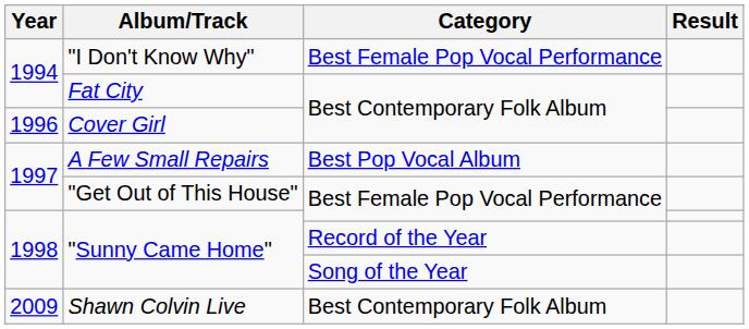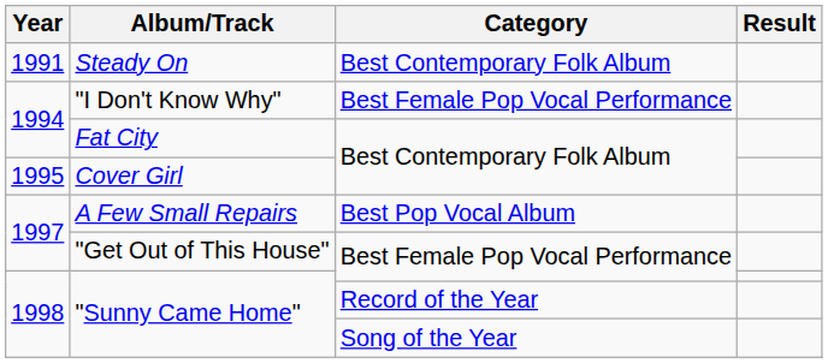 <table class="wikitable">
 <tr>
 <th>Year</th>
 <th>Album/Track</th>
 <th>Category</th>
 <th>Result</th>
+</tr>
+<tr>
+<td><a href='#'>1991</a></td>
+<td><em><a href='#'>Steady On</a></em></td>
+<td><a href='#'>Best Contemporary Folk Album</a></td>
+<td></td>
 </tr>
 <tr>
 <td rowspan="2"><a href='#'>1994</a></td>
 <td>"I Don't Know Why"</td>
 <td><a href='#'>Best Female Pop Vocal Performance</a></td>
 <td></td>
 </tr>
 <tr>
 <td><em><a href='#'>Fat City</a></em></td>
 <td rowspan="2">Best Contemporary Folk Album</td>
 <td></td>
 </tr>
 <tr>
-<td><a href='#'>1996</a></td>
+<td><a href='#'>1995</a></td>
 <td><em><a href='#'>Cover Girl</a></em></td>
 <td></td>
 </tr>
 <tr>
 <td rowspan="2"><a href='#'>1997</a></td>
 <td><em><a href='#'>A Few Small Repairs</a></em></td>
 <td><a href='#'>Best Pop Vocal Album</a></td>
 <td></td>
 </tr>
 <tr>
 <td>"Get Out of This House"</td>
 <td rowspan="2">Best Female Pop Vocal Performance</td>
 <td></td>
 </tr>
 <tr>
 <td rowspan="3"><a href='#'>1998</a></td>
 <td rowspan="3">"<a href='#'>Sunny Came Home</a>"</td>
 <td></td>
 </tr>
 <tr>
 <td><a href='#'>Record of the Year</a></td>
 <td></td>
 </tr>
 <tr>
 <td><a href='#'>Song of the Year</a></td>
 <td></td>
 </tr>
-<tr>
-<td><a href='#'>2009</a></td>
-<td><em>Shawn Colvin Live</em></td>
-<td>Best Contemporary Folk Album</td>
-<td></td>
-</tr>
 </table>
